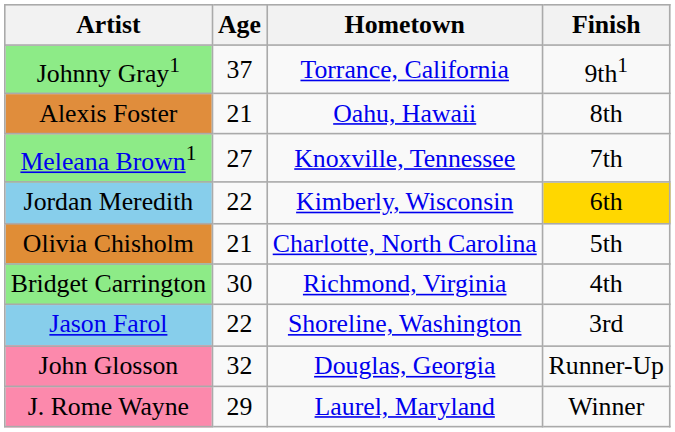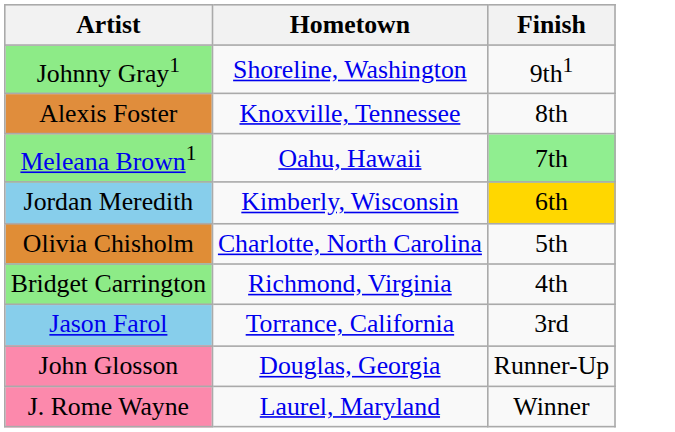 <table class="wikitable sortable" style="text-align:center">
 <tr>
 <th>Artist</th>
-<th>Age</th>
 <th>Hometown</th>
 <th>Finish</th>
 </tr>
 <tr>
 <td style="background:#8deb87; height:10px;">Johnny Gray<sup>1</sup></td>
-<td>37</td>
-<td><a href='#'>Torrance, California</a></td>
+<td><a href='#'>Shoreline, Washington</a></td>
 <td>9th<sup>1</sup></td>
 </tr>
 <tr>
 <td style="background:#E08D3C; height:10px;">Alexis Foster</td>
-<td>21</td>
-<td><a href='#'>Oahu, Hawaii</a></td>
+<td><a href='#'>Knoxville, Tennessee</a></td>
 <td>8th</td>
 </tr>
 <tr>
 <td style="background:#8deb87; height:10px;"><a href='#'>Meleana Brown</a><sup>1</sup></td>
-<td>27</td>
-<td><a href='#'>Knoxville, Tennessee</a></td>
-<td>7th</td>
+<td><a href='#'>Oahu, Hawaii</a></td>
+<td style="background: lightgreen;">7th</td>
 </tr>
 <tr>
 <td style="background:#87CEEB; height:10px;">Jordan Meredith</td>
-<td>22</td>
 <td><a href='#'>Kimberly, Wisconsin</a></td>
 <td style="background: gold;">6th</td>
 </tr>
 <tr>
 <td style="background:#E08D36; height:10px;">Olivia Chisholm</td>
-<td>21</td>
 <td><a href='#'>Charlotte, North Carolina</a></td>
 <td>5th</td>
 </tr>
 <tr>
 <td style="background:#8deb87; height:10px;">Bridget Carrington</td>
-<td>30</td>
 <td><a href='#'>Richmond, Virginia</a></td>
 <td>4th</td>
 </tr>
 <tr>
 <td style="background:#87CEEB; height:10px;"><a href='#'>Jason Farol</a></td>
-<td>22</td>
-<td><a href='#'>Shoreline, Washington</a></td>
+<td><a href='#'>Torrance, California</a></td>
 <td>3rd</td>
 </tr>
 <tr>
 <td style="background:#FC89AC; height:10px;">John Glosson</td>
-<td>32</td>
 <td><a href='#'>Douglas, Georgia</a></td>
 <td>Runner-Up</td>
 </tr>
 <tr>
 <td style="background:#FC89AC; height:10px;">J. Rome Wayne</td>
-<td>29</td>
 <td><a href='#'>Laurel, Maryland</a></td>
 <td>Winner</td>
 </tr>
 </table>
